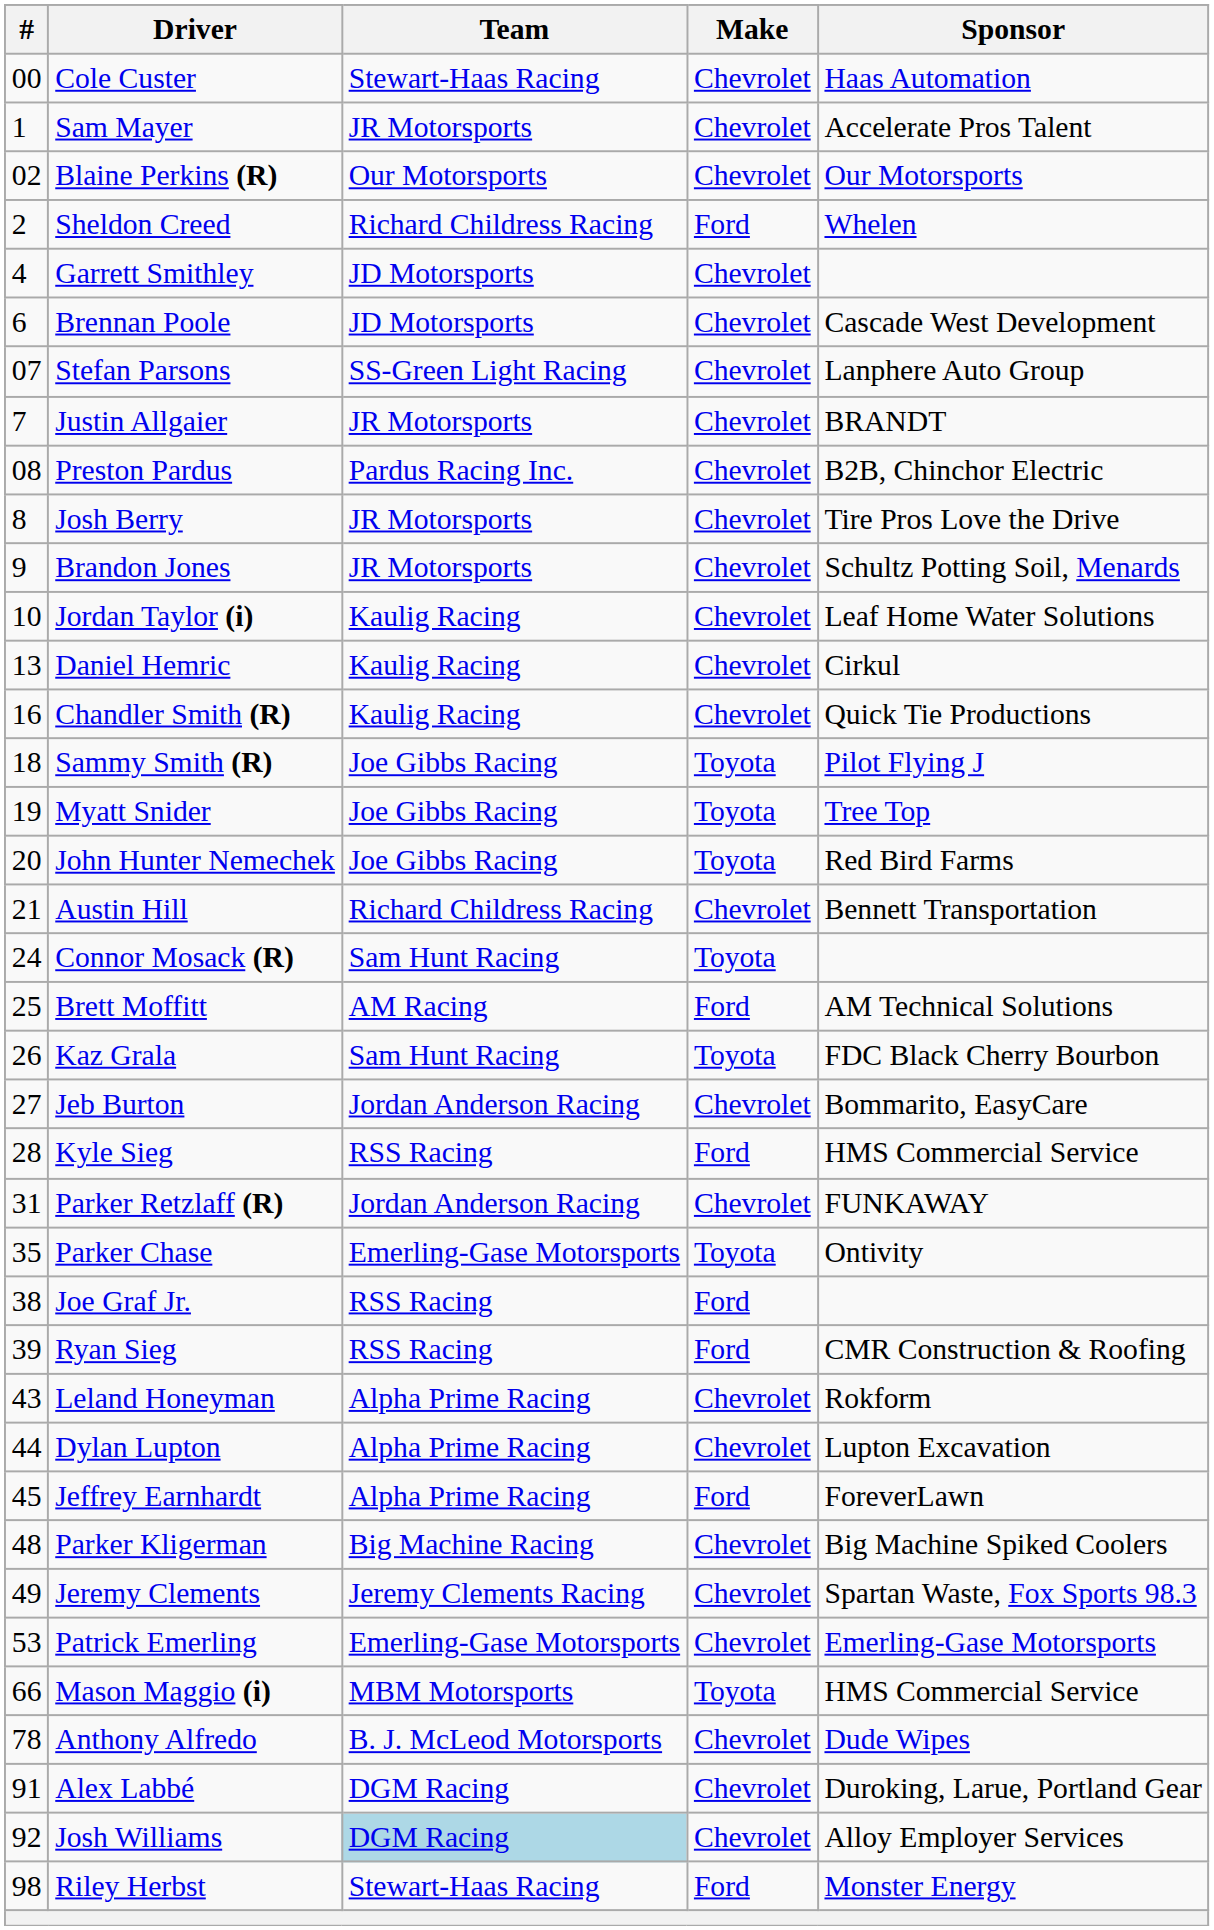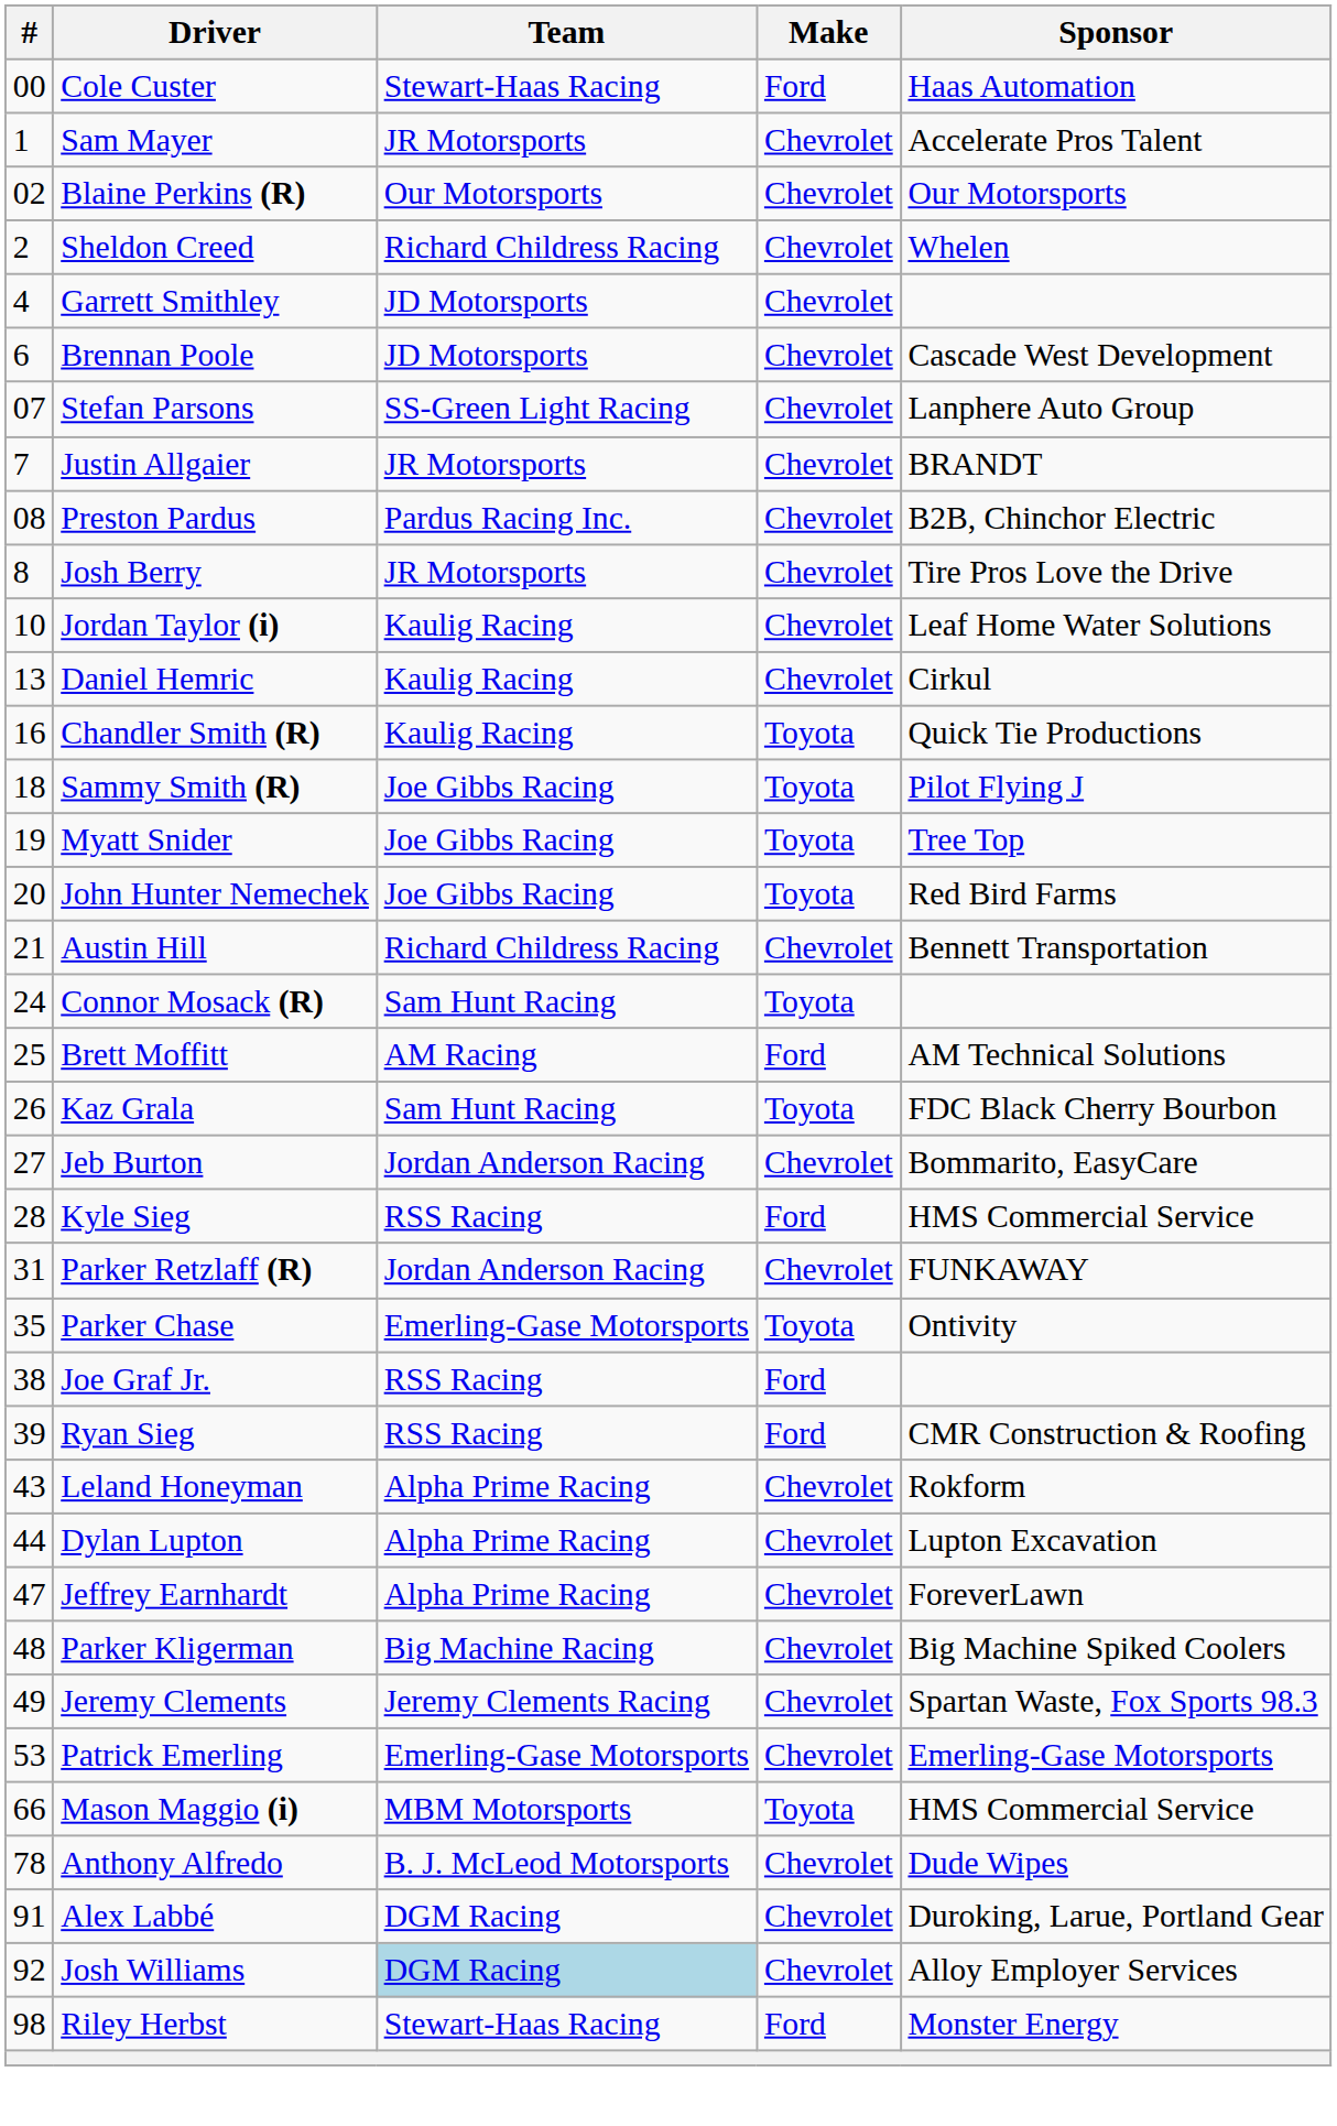 <table class="wikitable" style="font-size: 95%;">
 <tr>
 <th>#</th>
 <th>Driver</th>
 <th>Team</th>
 <th>Make</th>
 <th>Sponsor</th>
 </tr>
 <tr>
 <td>00</td>
 <td><a href='#'>Cole Custer</a></td>
 <td><a href='#'>Stewart-Haas Racing</a></td>
-<td><a href='#'>Chevrolet</a></td>
+<td><a href='#'>Ford</a></td>
 <td><a href='#'>Haas Automation</a></td>
 </tr>
 <tr>
 <td>1</td>
 <td><a href='#'>Sam Mayer</a></td>
 <td><a href='#'>JR Motorsports</a></td>
 <td><a href='#'>Chevrolet</a></td>
 <td>Accelerate Pros Talent</td>
 </tr>
 <tr>
 <td>02</td>
 <td><a href='#'>Blaine Perkins</a> <strong>(R)</strong></td>
 <td><a href='#'>Our Motorsports</a></td>
 <td><a href='#'>Chevrolet</a></td>
 <td><a href='#'>Our Motorsports</a></td>
 </tr>
 <tr>
 <td>2</td>
 <td><a href='#'>Sheldon Creed</a></td>
 <td><a href='#'>Richard Childress Racing</a></td>
-<td><a href='#'>Ford</a></td>
+<td><a href='#'>Chevrolet</a></td>
 <td><a href='#'>Whelen</a></td>
 </tr>
 <tr>
 <td>4</td>
 <td><a href='#'>Garrett Smithley</a></td>
 <td><a href='#'>JD Motorsports</a></td>
 <td><a href='#'>Chevrolet</a></td>
 <td></td>
 </tr>
 <tr>
 <td>6</td>
 <td><a href='#'>Brennan Poole</a></td>
 <td><a href='#'>JD Motorsports</a></td>
 <td><a href='#'>Chevrolet</a></td>
 <td>Cascade West Development</td>
 </tr>
 <tr>
 <td>07</td>
 <td><a href='#'>Stefan Parsons</a></td>
 <td><a href='#'>SS-Green Light Racing</a></td>
 <td><a href='#'>Chevrolet</a></td>
 <td>Lanphere Auto Group</td>
 </tr>
 <tr>
 <td>7</td>
 <td><a href='#'>Justin Allgaier</a></td>
 <td><a href='#'>JR Motorsports</a></td>
 <td><a href='#'>Chevrolet</a></td>
 <td>BRANDT</td>
 </tr>
 <tr>
 <td>08</td>
 <td><a href='#'>Preston Pardus</a></td>
 <td><a href='#'>Pardus Racing Inc.</a></td>
 <td><a href='#'>Chevrolet</a></td>
 <td>B2B, Chinchor Electric</td>
 </tr>
 <tr>
 <td>8</td>
 <td><a href='#'>Josh Berry</a></td>
 <td><a href='#'>JR Motorsports</a></td>
 <td><a href='#'>Chevrolet</a></td>
 <td>Tire Pros Love the Drive</td>
 </tr>
 <tr>
-<td>9</td>
-<td><a href='#'>Brandon Jones</a></td>
-<td><a href='#'>JR Motorsports</a></td>
-<td><a href='#'>Chevrolet</a></td>
-<td>Schultz Potting Soil, <a href='#'>Menards</a></td>
-</tr>
-<tr>
 <td>10</td>
 <td><a href='#'>Jordan Taylor</a> <strong>(i)</strong></td>
 <td><a href='#'>Kaulig Racing</a></td>
 <td><a href='#'>Chevrolet</a></td>
 <td>Leaf Home Water Solutions</td>
 </tr>
 <tr>
 <td>13</td>
 <td><a href='#'>Daniel Hemric</a></td>
 <td><a href='#'>Kaulig Racing</a></td>
 <td><a href='#'>Chevrolet</a></td>
 <td>Cirkul</td>
 </tr>
 <tr>
 <td>16</td>
 <td><a href='#'>Chandler Smith</a> <strong>(R)</strong></td>
 <td><a href='#'>Kaulig Racing</a></td>
-<td><a href='#'>Chevrolet</a></td>
+<td><a href='#'>Toyota</a></td>
 <td>Quick Tie Productions</td>
 </tr>
 <tr>
 <td>18</td>
 <td><a href='#'>Sammy Smith</a> <strong>(R)</strong></td>
 <td><a href='#'>Joe Gibbs Racing</a></td>
 <td><a href='#'>Toyota</a></td>
 <td><a href='#'>Pilot Flying J</a></td>
 </tr>
 <tr>
 <td>19</td>
 <td><a href='#'>Myatt Snider</a></td>
 <td><a href='#'>Joe Gibbs Racing</a></td>
 <td><a href='#'>Toyota</a></td>
 <td><a href='#'>Tree Top</a></td>
 </tr>
 <tr>
 <td>20</td>
 <td nowrap=""><a href='#'>John Hunter Nemechek</a></td>
 <td><a href='#'>Joe Gibbs Racing</a></td>
 <td><a href='#'>Toyota</a></td>
 <td>Red Bird Farms</td>
 </tr>
 <tr>
 <td>21</td>
 <td><a href='#'>Austin Hill</a></td>
 <td><a href='#'>Richard Childress Racing</a></td>
 <td><a href='#'>Chevrolet</a></td>
 <td>Bennett Transportation</td>
 </tr>
 <tr>
 <td>24</td>
 <td><a href='#'>Connor Mosack</a> <strong>(R)</strong></td>
 <td><a href='#'>Sam Hunt Racing</a></td>
 <td><a href='#'>Toyota</a></td>
 <td></td>
 </tr>
 <tr>
 <td>25</td>
 <td><a href='#'>Brett Moffitt</a></td>
 <td><a href='#'>AM Racing</a></td>
 <td><a href='#'>Ford</a></td>
 <td>AM Technical Solutions</td>
 </tr>
 <tr>
 <td>26</td>
 <td><a href='#'>Kaz Grala</a></td>
 <td><a href='#'>Sam Hunt Racing</a></td>
 <td><a href='#'>Toyota</a></td>
 <td>FDC Black Cherry Bourbon</td>
 </tr>
 <tr>
 <td>27</td>
 <td><a href='#'>Jeb Burton</a></td>
 <td><a href='#'>Jordan Anderson Racing</a></td>
 <td><a href='#'>Chevrolet</a></td>
 <td>Bommarito, EasyCare</td>
 </tr>
 <tr>
 <td>28</td>
 <td><a href='#'>Kyle Sieg</a></td>
 <td><a href='#'>RSS Racing</a></td>
 <td><a href='#'>Ford</a></td>
 <td>HMS Commercial Service</td>
 </tr>
 <tr>
 <td>31</td>
 <td><a href='#'>Parker Retzlaff</a> <strong>(R)</strong></td>
 <td><a href='#'>Jordan Anderson Racing</a></td>
 <td><a href='#'>Chevrolet</a></td>
 <td>FUNKAWAY</td>
 </tr>
 <tr>
 <td>35</td>
 <td><a href='#'>Parker Chase</a></td>
 <td nowrap=""><a href='#'>Emerling-Gase Motorsports</a></td>
 <td><a href='#'>Toyota</a></td>
 <td>Ontivity</td>
 </tr>
 <tr>
 <td>38</td>
 <td><a href='#'>Joe Graf Jr.</a></td>
 <td nowrap=""><a href='#'>RSS Racing</a></td>
 <td><a href='#'>Ford</a></td>
 <td></td>
 </tr>
 <tr>
 <td>39</td>
 <td><a href='#'>Ryan Sieg</a></td>
 <td><a href='#'>RSS Racing</a></td>
 <td><a href='#'>Ford</a></td>
 <td>CMR Construction & Roofing</td>
 </tr>
 <tr>
 <td>43</td>
 <td><a href='#'>Leland Honeyman</a></td>
 <td><a href='#'>Alpha Prime Racing</a></td>
 <td><a href='#'>Chevrolet</a></td>
 <td>Rokform</td>
 </tr>
 <tr>
 <td>44</td>
 <td><a href='#'>Dylan Lupton</a></td>
 <td><a href='#'>Alpha Prime Racing</a></td>
 <td><a href='#'>Chevrolet</a></td>
 <td>Lupton Excavation</td>
 </tr>
 <tr>
-<td>45</td>
+<td>47</td>
 <td><a href='#'>Jeffrey Earnhardt</a></td>
 <td><a href='#'>Alpha Prime Racing</a></td>
-<td><a href='#'>Ford</a></td>
+<td><a href='#'>Chevrolet</a></td>
 <td>ForeverLawn</td>
 </tr>
 <tr>
 <td>48</td>
 <td><a href='#'>Parker Kligerman</a></td>
 <td><a href='#'>Big Machine Racing</a></td>
 <td><a href='#'>Chevrolet</a></td>
 <td>Big Machine Spiked Coolers</td>
 </tr>
 <tr>
 <td>49</td>
 <td><a href='#'>Jeremy Clements</a></td>
 <td><a href='#'>Jeremy Clements Racing</a></td>
 <td><a href='#'>Chevrolet</a></td>
 <td>Spartan Waste, <a href='#'>Fox Sports 98.3</a></td>
 </tr>
 <tr>
 <td>53</td>
 <td><a href='#'>Patrick Emerling</a></td>
 <td><a href='#'>Emerling-Gase Motorsports</a></td>
 <td><a href='#'>Chevrolet</a></td>
 <td><a href='#'>Emerling-Gase Motorsports</a></td>
 </tr>
 <tr>
 <td>66</td>
 <td><a href='#'>Mason Maggio</a> <strong>(i)</strong></td>
 <td><a href='#'>MBM Motorsports</a></td>
 <td><a href='#'>Toyota</a></td>
 <td>HMS Commercial Service</td>
 </tr>
 <tr>
 <td>78</td>
 <td><a href='#'>Anthony Alfredo</a></td>
 <td><a href='#'>B. J. McLeod Motorsports</a></td>
 <td><a href='#'>Chevrolet</a></td>
 <td><a href='#'>Dude Wipes</a></td>
 </tr>
 <tr>
 <td>91</td>
 <td><a href='#'>Alex Labbé</a></td>
 <td><a href='#'>DGM Racing</a></td>
 <td><a href='#'>Chevrolet</a></td>
 <td>Duroking, Larue, Portland Gear</td>
 </tr>
 <tr>
 <td>92</td>
 <td><a href='#'>Josh Williams</a></td>
 <td style="background: lightblue;"><a href='#'>DGM Racing</a></td>
 <td><a href='#'>Chevrolet</a></td>
 <td>Alloy Employer Services</td>
 </tr>
 <tr>
 <td>98</td>
 <td><a href='#'>Riley Herbst</a></td>
 <td><a href='#'>Stewart-Haas Racing</a></td>
 <td><a href='#'>Ford</a></td>
 <td><a href='#'>Monster Energy</a></td>
 </tr>
 <tr>
 <th colspan="5"></th>
 </tr>
 </table>
